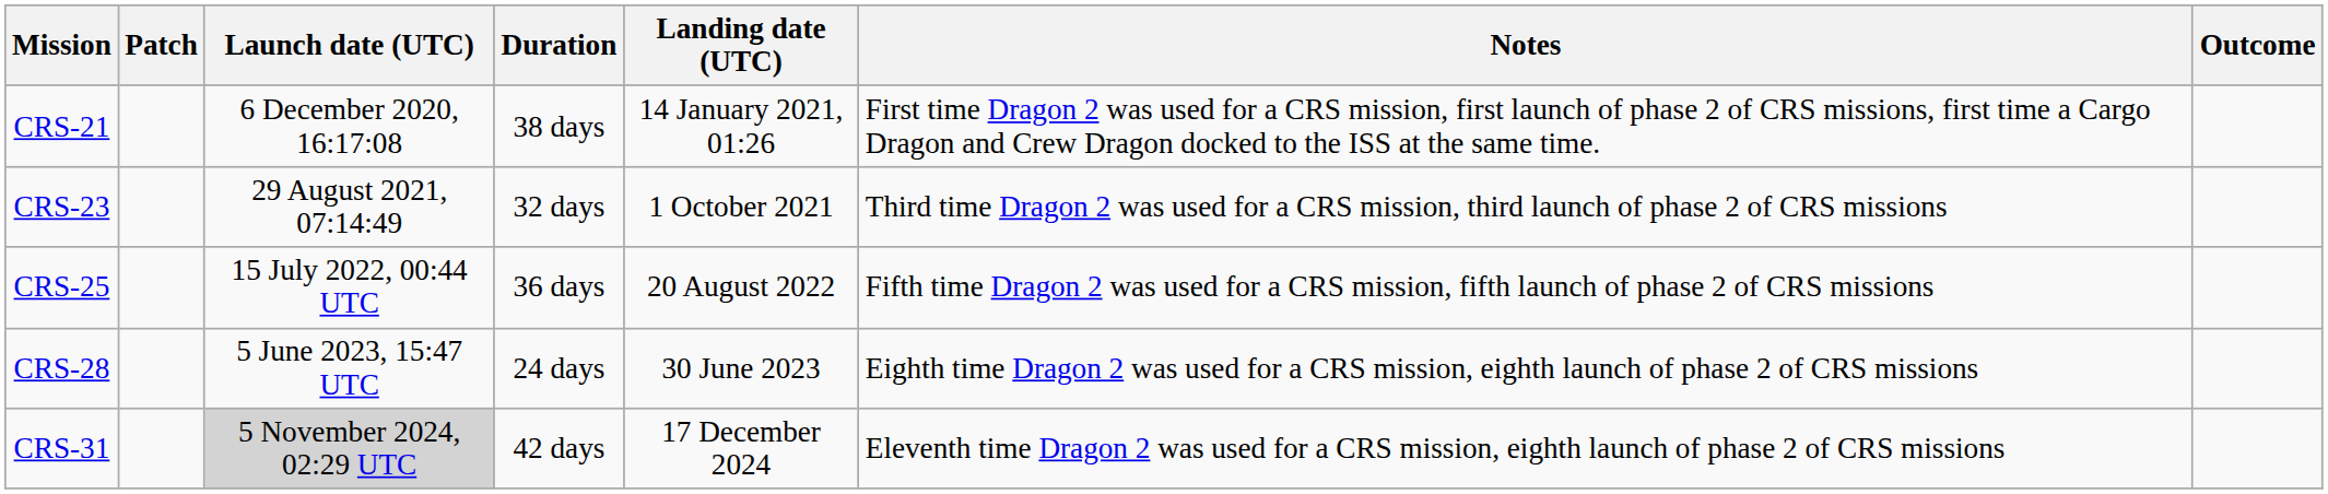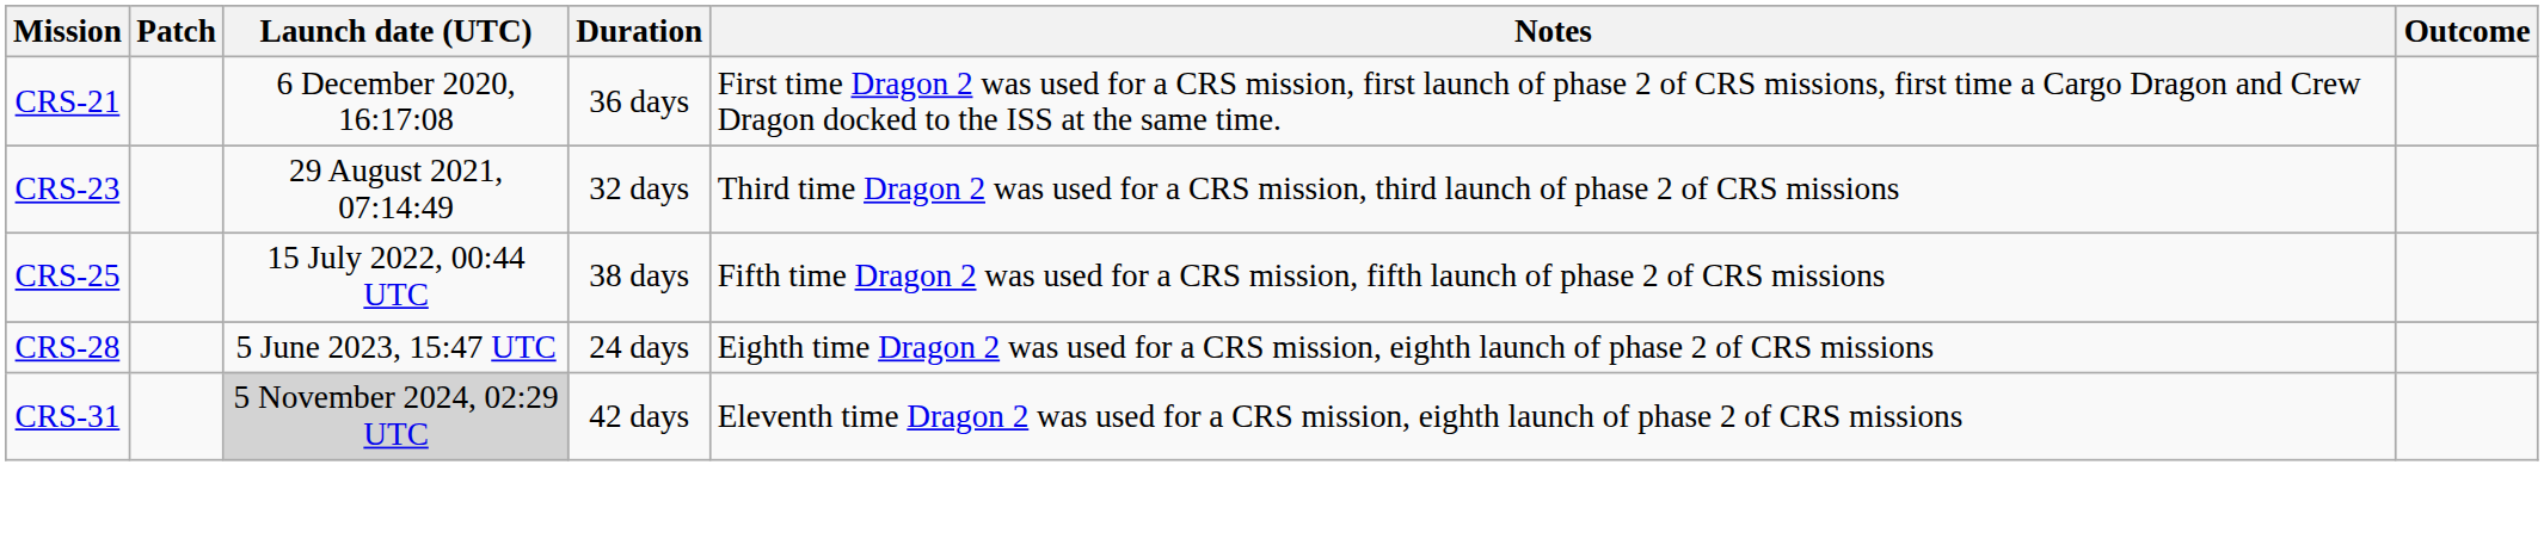 <table class="wikitable sticky-header" style="text-align:center;">
 <tr>
 <th>Mission</th>
 <th>Patch</th>
 <th>Launch date (UTC)</th>
 <th>Duration</th>
-<th>Landing date (UTC)</th>
 <th>Notes</th>
 <th>Outcome</th>
 </tr>
 <tr>
 <td><a href='#'>CRS-21</a></td>
 <td></td>
 <td>6 December 2020, 16:17:08</td>
-<td>38 days</td>
-<td>14 January 2021, 01:26</td>
+<td>36 days</td>
 <td style="text-align:left">First time <a href='#'>Dragon 2</a> was used for a CRS mission, first launch of phase 2 of CRS missions, first time a Cargo Dragon and Crew Dragon docked to the ISS at the same time.</td>
 <td></td>
 </tr>
 <tr>
 <td><a href='#'>CRS-23</a></td>
 <td></td>
 <td>29 August 2021, 07:14:49</td>
 <td>32 days</td>
-<td>1 October 2021</td>
 <td style="text-align:left">Third time <a href='#'>Dragon 2</a> was used for a CRS mission, third launch of phase 2 of CRS missions</td>
 <td></td>
 </tr>
 <tr>
 <td><a href='#'>CRS-25</a></td>
 <td></td>
 <td>15 July 2022, 00:44 <a href='#'>UTC</a></td>
-<td>36 days</td>
-<td>20 August 2022</td>
+<td>38 days</td>
 <td style="text-align:left">Fifth time <a href='#'>Dragon 2</a> was used for a CRS mission, fifth launch of phase 2 of CRS missions</td>
 <td></td>
 </tr>
 <tr>
 <td><a href='#'>CRS-28</a></td>
 <td></td>
 <td>5 June 2023, 15:47 <a href='#'>UTC</a></td>
 <td>24 days</td>
-<td>30 June 2023</td>
 <td style="text-align:left">Eighth time <a href='#'>Dragon 2</a> was used for a CRS mission, eighth launch of phase 2 of CRS missions</td>
 <td></td>
 </tr>
 <tr>
 <td><a href='#'>CRS-31</a></td>
 <td></td>
 <td style="background: lightgrey;">5 November 2024, 02:29 <a href='#'>UTC</a></td>
 <td>42 days</td>
-<td>17 December 2024</td>
 <td style="text-align:left">Eleventh time <a href='#'>Dragon 2</a> was used for a CRS mission, eighth launch of phase 2 of CRS missions</td>
 <td></td>
 </tr>
 </table>
